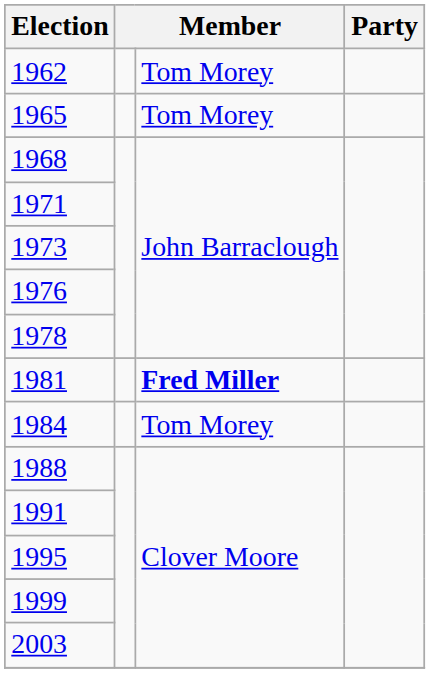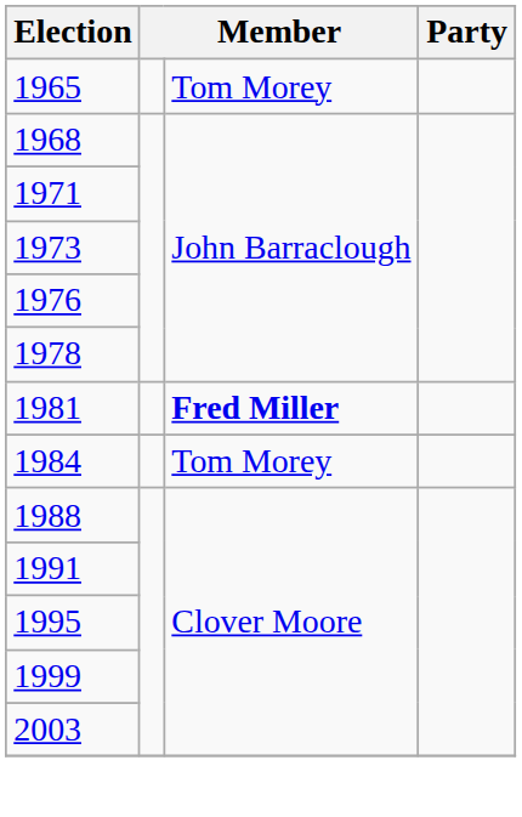 <table class="wikitable">
 <tr>
 <th>Election</th>
 <th colspan="2">Member</th>
 <th>Party</th>
-</tr>
-<tr>
-<td><a href='#'>1962</a></td>
-<td> </td>
-<td><a href='#'>Tom Morey</a></td>
-<td></td>
 </tr>
 <tr>
 <td><a href='#'>1965</a></td>
 <td> </td>
 <td><a href='#'>Tom Morey</a></td>
 <td></td>
 </tr>
 <tr>
 <td><a href='#'>1968</a></td>
 <td rowspan="5" > </td>
 <td rowspan="5"><a href='#'>John Barraclough</a></td>
 <td rowspan="5"></td>
 </tr>
 <tr>
 <td><a href='#'>1971</a></td>
 </tr>
 <tr>
 <td><a href='#'>1973</a></td>
 </tr>
 <tr>
 <td><a href='#'>1976</a></td>
 </tr>
 <tr>
 <td><a href='#'>1978</a></td>
 </tr>
 <tr>
 <td><a href='#'>1981</a></td>
 <td> </td>
 <td><strong><a href='#'>Fred Miller</a></strong></td>
 <td></td>
 </tr>
 <tr>
 <td><a href='#'>1984</a></td>
 <td> </td>
 <td><a href='#'>Tom Morey</a></td>
 <td></td>
 </tr>
 <tr>
 <td><a href='#'>1988</a></td>
 <td rowspan="5" > </td>
 <td rowspan="5"><a href='#'>Clover Moore</a></td>
 <td rowspan="5"></td>
 </tr>
 <tr>
 <td><a href='#'>1991</a></td>
 </tr>
 <tr>
 <td><a href='#'>1995</a></td>
 </tr>
 <tr>
 <td><a href='#'>1999</a></td>
 </tr>
 <tr>
 <td><a href='#'>2003</a></td>
 </tr>
 <tr>
 </tr>
 </table>
